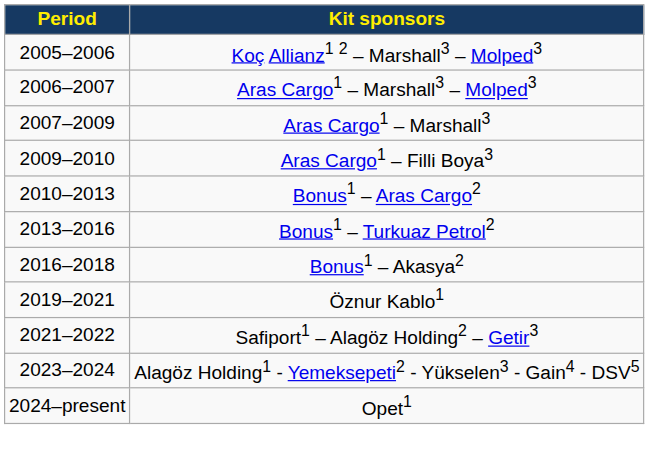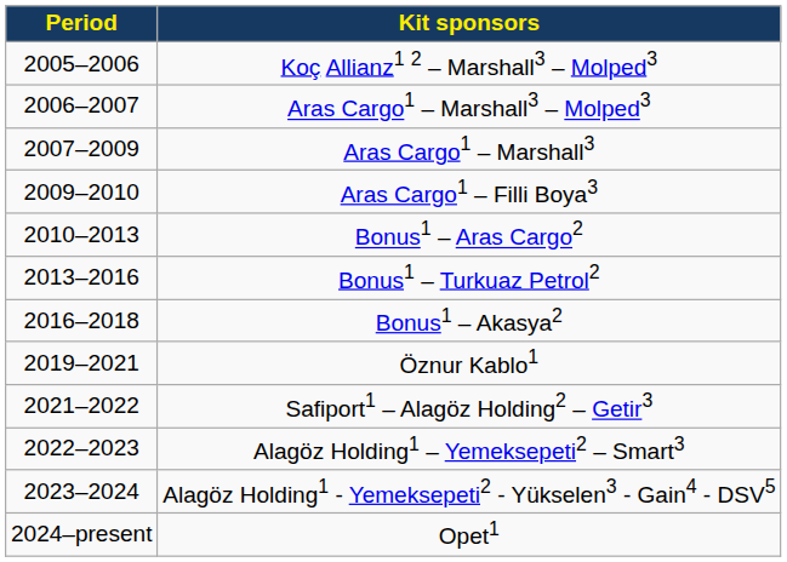 <table class="wikitable" style="text-align: center">
 <tr>
 <th style="color:#FFED00; background:#163962;">Period</th>
 <th style="color:#FFED00; background:#163962;">Kit sponsors</th>
 </tr>
 <tr>
 <td>2005–2006</td>
 <td><a href='#'>Koç</a> <a href='#'>Allianz</a><sup>1</sup> <sup>2</sup> – Marshall<sup>3</sup> – <a href='#'>Molped</a><sup>3</sup></td>
 </tr>
 <tr>
 <td>2006–2007</td>
 <td><a href='#'>Aras Cargo</a><sup>1</sup> – Marshall<sup>3</sup> – <a href='#'>Molped</a><sup>3</sup></td>
 </tr>
 <tr>
 <td>2007–2009</td>
 <td><a href='#'>Aras Cargo</a><sup>1</sup> – Marshall<sup>3</sup></td>
 </tr>
 <tr>
 <td>2009–2010</td>
 <td><a href='#'>Aras Cargo</a><sup>1</sup> – Filli Boya<sup>3</sup></td>
 </tr>
 <tr>
 <td>2010–2013</td>
 <td><a href='#'>Bonus</a><sup>1</sup> – <a href='#'>Aras Cargo</a><sup>2</sup></td>
 </tr>
 <tr>
 <td>2013–2016</td>
 <td><a href='#'>Bonus</a><sup>1</sup> – <a href='#'>Turkuaz Petrol</a><sup>2</sup></td>
 </tr>
 <tr>
 <td>2016–2018</td>
 <td><a href='#'>Bonus</a><sup>1</sup> – Akasya<sup>2</sup></td>
 </tr>
 <tr>
 <td>2019–2021</td>
 <td>Öznur Kablo<sup>1</sup></td>
 </tr>
 <tr>
 <td>2021–2022</td>
 <td>Safiport<sup>1</sup> – Alagöz Holding<sup>2</sup> – <a href='#'>Getir</a><sup>3</sup></td>
 </tr>
 <tr>
+<td>2022–2023</td>
+<td>Alagöz Holding<sup>1</sup> – <a href='#'>Yemeksepeti</a><sup>2</sup> – Smart<sup>3</sup></td>
+</tr>
+<tr>
 <td>2023–2024</td>
 <td>Alagöz Holding<sup>1</sup> - <a href='#'>Yemeksepeti</a><sup>2</sup> - Yükselen<sup>3</sup> - Gain<sup>4</sup> - DSV<sup>5</sup></td>
 </tr>
 <tr>
 <td>2024–present</td>
 <td>Opet<sup>1</sup></td>
 </tr>
 </table>
